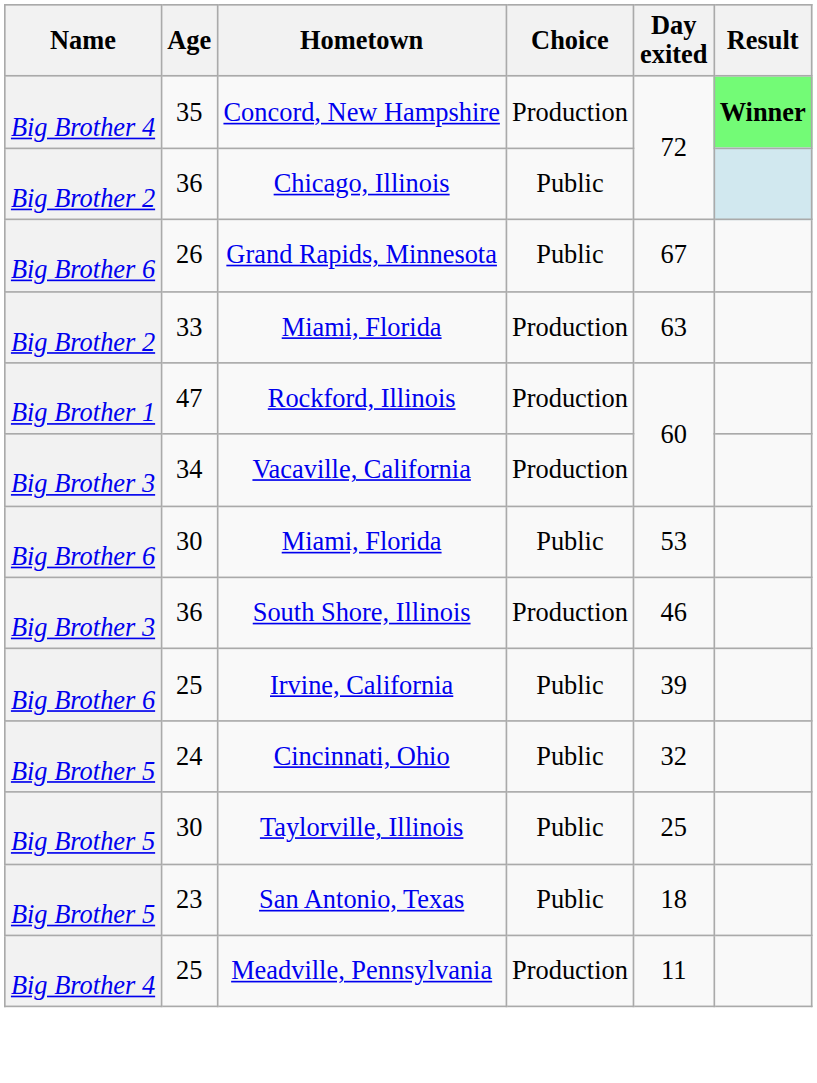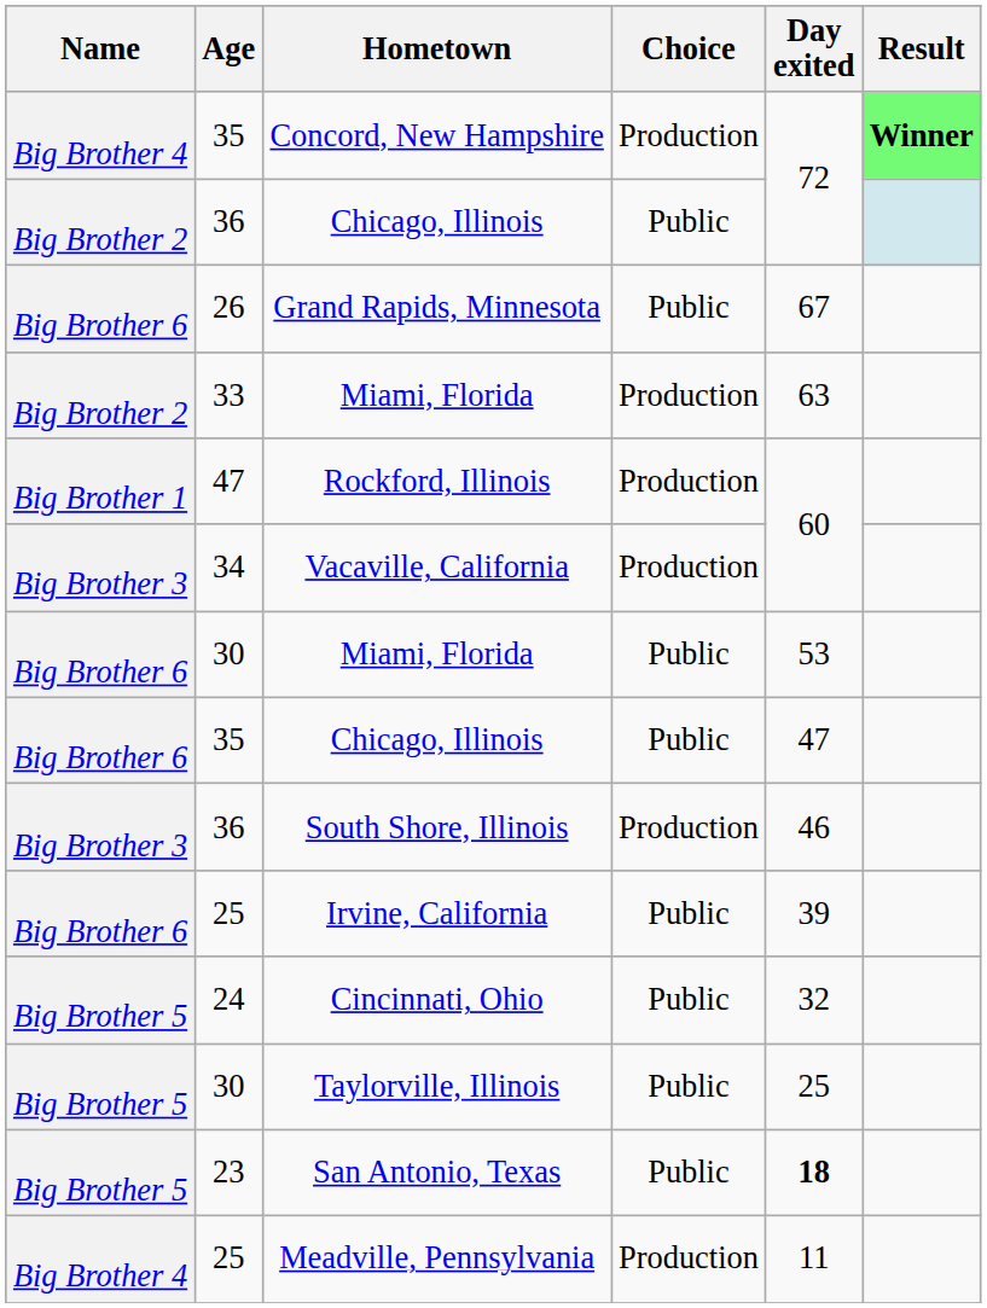 <table class="wikitable sortable" style="text-align:center; font-size:100%;">
 <tr>
 <th scope="col">Name</th>
 <th scope="col">Age</th>
 <th scope="col" class="unsortable">Hometown</th>
 <th scope="col" class="unsortable">Choice</th>
 <th scope="col">Day<br>exited</th>
 <th scope="col" class="unsortable">Result</th>
 </tr>
 <tr>
 <th scope="row" style="font-weight:normal"><strong></strong><br><em><a href='#'>Big Brother 4</a></em></th>
 <td>35</td>
 <td><a href='#'>Concord, New Hampshire</a></td>
 <td>Production</td>
 <td rowspan="2">72</td>
 <td bgcolor="73FB76"><strong>Winner</strong></td>
 </tr>
 <tr>
 <th scope="row" style="font-weight:normal"><strong></strong><br><em><a href='#'>Big Brother 2</a></em></th>
 <td>36</td>
 <td><a href='#'>Chicago, Illinois</a></td>
 <td>Public</td>
 <td bgcolor="D1E8EF"></td>
 </tr>
 <tr>
 <th scope="row" style="font-weight:normal"><strong></strong><br><em><a href='#'>Big Brother 6</a></em></th>
 <td>26</td>
 <td><a href='#'>Grand Rapids, Minnesota</a></td>
 <td>Public</td>
 <td>67</td>
 <td></td>
 </tr>
 <tr>
 <th scope="row" style="font-weight:normal"><strong></strong><br><em><a href='#'>Big Brother 2</a></em></th>
 <td>33</td>
 <td><a href='#'>Miami, Florida</a></td>
 <td>Production</td>
 <td>63</td>
 <td></td>
 </tr>
 <tr>
 <th scope="row" style="font-weight:normal"><strong></strong><br><em><a href='#'>Big Brother 1</a></em></th>
 <td>47</td>
 <td><a href='#'>Rockford, Illinois</a></td>
 <td>Production</td>
 <td rowspan="2">60</td>
 <td></td>
 </tr>
 <tr>
 <th scope="row" style="font-weight:normal"><strong></strong><br><em><a href='#'>Big Brother 3</a></em></th>
 <td>34</td>
 <td><a href='#'>Vacaville, California</a></td>
 <td>Production</td>
 <td></td>
 </tr>
 <tr>
 <th scope="row" style="font-weight:normal"><strong></strong><br><em><a href='#'>Big Brother 6</a></em></th>
 <td>30</td>
 <td><a href='#'>Miami, Florida</a></td>
 <td>Public</td>
 <td>53</td>
 <td></td>
 </tr>
 <tr>
+<th scope="row" style="font-weight:normal"><strong></strong><br><em><a href='#'>Big Brother 6</a></em></th>
+<td>35</td>
+<td><a href='#'>Chicago, Illinois</a></td>
+<td>Public</td>
+<td>47</td>
+<td></td>
+</tr>
+<tr>
 <th scope="row" style="font-weight:normal"><strong></strong><br><em><a href='#'>Big Brother 3</a></em></th>
 <td>36</td>
 <td><a href='#'>South Shore, Illinois</a></td>
 <td>Production</td>
 <td>46</td>
 <td></td>
 </tr>
 <tr>
 <th scope="row" style="font-weight:normal"><strong></strong><br><em><a href='#'>Big Brother 6</a></em></th>
 <td>25</td>
 <td><a href='#'>Irvine, California</a></td>
 <td>Public</td>
 <td>39</td>
 <td></td>
 </tr>
 <tr>
 <th scope="row" style="font-weight:normal"><strong></strong><br><em><a href='#'>Big Brother 5</a></em></th>
 <td>24</td>
 <td><a href='#'>Cincinnati, Ohio</a></td>
 <td>Public</td>
 <td>32</td>
 <td></td>
 </tr>
 <tr>
 <th scope="row" style="font-weight:normal"><strong></strong><br><em><a href='#'>Big Brother 5</a></em></th>
 <td>30</td>
 <td><a href='#'>Taylorville, Illinois</a></td>
 <td>Public</td>
 <td>25</td>
 <td></td>
 </tr>
 <tr>
 <th scope="row" style="font-weight:normal"><strong></strong><br><em><a href='#'>Big Brother 5</a></em></th>
 <td>23</td>
 <td><a href='#'>San Antonio, Texas</a></td>
 <td>Public</td>
-<td>18</td>
+<td><strong>18</strong></td>
 <td></td>
 </tr>
 <tr>
 <th scope="row" style="font-weight:normal"><strong></strong><br><em><a href='#'>Big Brother 4</a></em></th>
 <td>25</td>
 <td><a href='#'>Meadville, Pennsylvania</a></td>
 <td>Production</td>
 <td>11</td>
 <td></td>
 </tr>
 </table>
